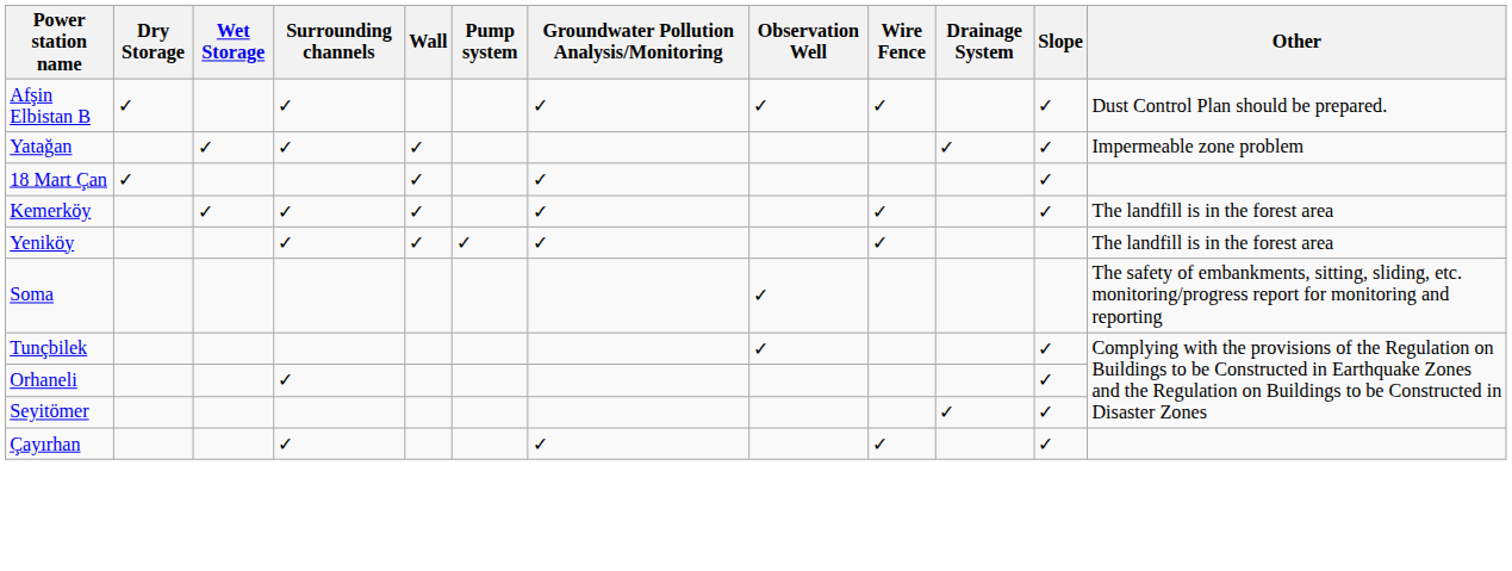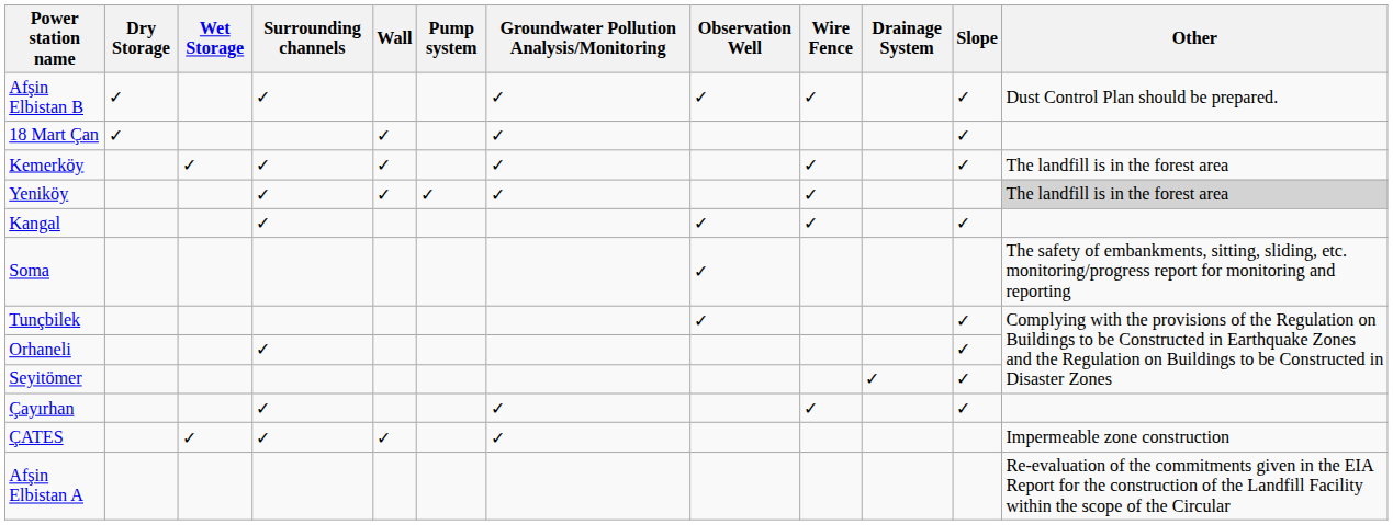 <table class="wikitable plainrowheaders sortable">
 <tr>
 <th scope=col>Power station name</th>
 <th scope=col>Dry Storage</th>
 <th scope=col><a href='#'>Wet Storage</a></th>
 <th scope=col>Surrounding channels</th>
 <th scope=col>Wall</th>
 <th scope=col>Pump system</th>
 <th scope=col>Groundwater Pollution Analysis/Monitoring</th>
 <th scope=col>Observation Well</th>
 <th scope=col>Wire Fence</th>
 <th scope=col>Drainage System</th>
 <th scope=col>Slope</th>
 <th scope=col class=unsortable>Other</th>
 </tr>
 <tr>
 <td><a href='#'>Afşin Elbistan B</a></td>
 <td>✓</td>
 <td></td>
 <td>✓</td>
 <td></td>
 <td></td>
 <td>✓</td>
 <td>✓</td>
 <td>✓</td>
 <td></td>
 <td>✓</td>
 <td>Dust Control Plan should be prepared.</td>
-</tr>
-<tr>
-<td><a href='#'>Yatağan</a></td>
-<td></td>
-<td>✓</td>
-<td>✓</td>
-<td>✓</td>
-<td></td>
-<td></td>
-<td></td>
-<td></td>
-<td>✓</td>
-<td>✓</td>
-<td>Impermeable zone problem</td>
 </tr>
 <tr>
 <td><a href='#'>18 Mart Çan</a></td>
 <td>✓</td>
 <td></td>
 <td></td>
 <td>✓</td>
 <td></td>
 <td>✓</td>
 <td></td>
 <td></td>
 <td></td>
 <td>✓</td>
 <td></td>
 </tr>
 <tr>
 <td><a href='#'>Kemerköy</a></td>
 <td></td>
 <td>✓</td>
 <td>✓</td>
 <td>✓</td>
 <td></td>
 <td>✓</td>
 <td></td>
 <td>✓</td>
 <td></td>
 <td>✓</td>
 <td>The landfill is in the forest area</td>
 </tr>
 <tr>
 <td><a href='#'>Yeniköy</a></td>
 <td></td>
 <td></td>
 <td>✓</td>
 <td>✓</td>
 <td>✓</td>
 <td>✓</td>
 <td></td>
 <td>✓</td>
 <td></td>
 <td></td>
-<td>The landfill is in the forest area</td>
+<td style="background: lightgrey;">The landfill is in the forest area</td>
+</tr>
+<tr>
+<td><a href='#'>Kangal</a></td>
+<td></td>
+<td></td>
+<td>✓</td>
+<td></td>
+<td></td>
+<td></td>
+<td>✓</td>
+<td>✓</td>
+<td></td>
+<td>✓</td>
+<td></td>
 </tr>
 <tr>
 <td><a href='#'>Soma</a></td>
 <td></td>
 <td></td>
 <td></td>
 <td></td>
 <td></td>
 <td></td>
 <td>✓</td>
 <td></td>
 <td></td>
 <td></td>
 <td>The safety of embankments, sitting, sliding, etc. monitoring/progress report for monitoring and reporting</td>
 </tr>
 <tr>
 <td><a href='#'>Tunçbilek</a></td>
 <td></td>
 <td></td>
 <td></td>
 <td></td>
 <td></td>
 <td></td>
 <td>✓</td>
 <td></td>
 <td></td>
 <td>✓</td>
 <td rowspan="3">Complying with the provisions of the Regulation on Buildings to be Constructed in Earthquake Zones and the Regulation on Buildings to be Constructed in Disaster Zones</td>
 </tr>
 <tr>
 <td><a href='#'>Orhaneli</a></td>
 <td></td>
 <td></td>
 <td>✓</td>
 <td></td>
 <td></td>
 <td></td>
 <td></td>
 <td></td>
 <td></td>
 <td>✓</td>
 </tr>
 <tr>
 <td><a href='#'>Seyitömer</a></td>
 <td></td>
 <td></td>
 <td></td>
 <td></td>
 <td></td>
 <td></td>
 <td></td>
 <td></td>
 <td>✓</td>
 <td>✓</td>
 </tr>
 <tr>
 <td><a href='#'>Çayırhan</a></td>
 <td></td>
 <td></td>
 <td>✓</td>
 <td></td>
 <td></td>
 <td>✓</td>
 <td></td>
 <td>✓</td>
 <td></td>
 <td>✓</td>
 <td></td>
 </tr>
+<tr>
+<td><a href='#'>ÇATES</a></td>
+<td></td>
+<td>✓</td>
+<td>✓</td>
+<td>✓</td>
+<td></td>
+<td>✓</td>
+<td></td>
+<td></td>
+<td></td>
+<td></td>
+<td>Impermeable zone construction</td>
+</tr>
+<tr>
+<td><a href='#'>Afşin Elbistan A</a></td>
+<td></td>
+<td></td>
+<td></td>
+<td></td>
+<td></td>
+<td></td>
+<td></td>
+<td></td>
+<td></td>
+<td></td>
+<td>Re-evaluation of the commitments given in the EIA Report for the construction of the Landfill Facility within the scope of the Circular</td>
+</tr>
 </table>
